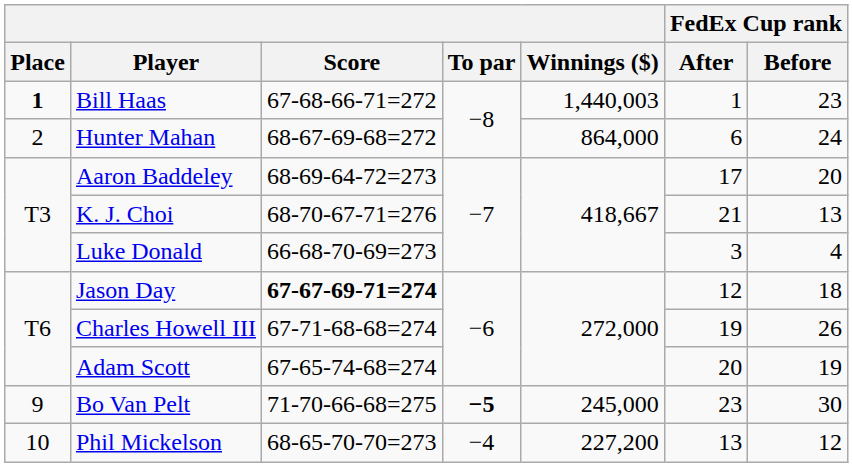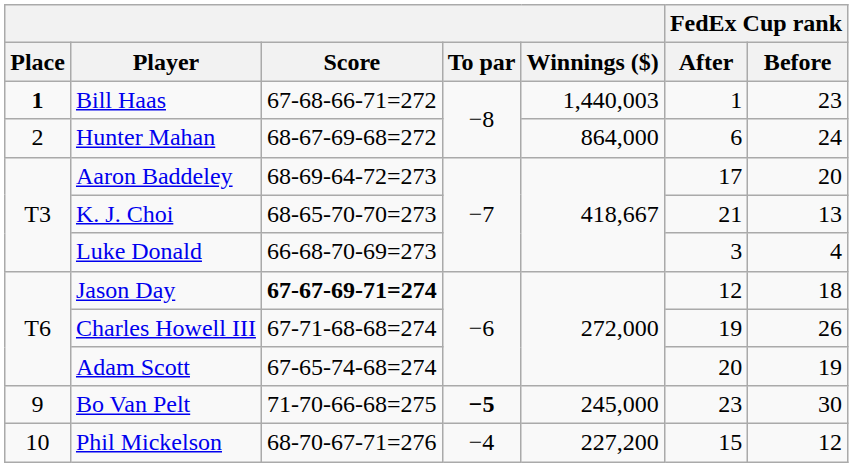 <table class=wikitable>
 <tr>
 <th colspan=5></th>
 <th colspan=2>FedEx Cup rank</th>
 </tr>
 <tr>
 <th>Place</th>
 <th>Player</th>
 <th>Score</th>
 <th>To par</th>
 <th>Winnings ($)</th>
 <th>After</th>
 <th>Before</th>
 </tr>
 <tr>
 <td align=center><strong>1</strong></td>
 <td> <a href='#'>Bill Haas</a></td>
 <td>67-68-66-71=272</td>
 <td align=center rowspan=2>−8</td>
 <td align=right>1,440,003</td>
 <td align=right>1</td>
 <td align=right>23</td>
 </tr>
 <tr>
 <td align=center>2</td>
 <td> <a href='#'>Hunter Mahan</a></td>
 <td>68-67-69-68=272</td>
 <td align=right>864,000</td>
 <td align=right>6</td>
 <td align=right>24</td>
 </tr>
 <tr>
 <td align=center rowspan=3>T3</td>
 <td> <a href='#'>Aaron Baddeley</a></td>
 <td>68-69-64-72=273</td>
 <td align=center rowspan=3>−7</td>
 <td align=right rowspan=3>418,667</td>
 <td align=right>17</td>
 <td align=right>20</td>
 </tr>
 <tr>
 <td> <a href='#'>K. J. Choi</a></td>
-<td>68-70-67-71=276</td>
+<td>68-65-70-70=273</td>
 <td align=right>21</td>
 <td align=right>13</td>
 </tr>
 <tr>
 <td> <a href='#'>Luke Donald</a></td>
 <td>66-68-70-69=273</td>
 <td align=right>3</td>
 <td align=right>4</td>
 </tr>
 <tr>
 <td align=center rowspan=3>T6</td>
 <td> <a href='#'>Jason Day</a></td>
 <td><strong>67-67-69-71=274</strong></td>
 <td align=center rowspan=3>−6</td>
 <td align=right rowspan=3>272,000</td>
 <td align=right>12</td>
 <td align=right>18</td>
 </tr>
 <tr>
 <td> <a href='#'>Charles Howell III</a></td>
 <td>67-71-68-68=274</td>
 <td align=right>19</td>
 <td align=right>26</td>
 </tr>
 <tr>
 <td> <a href='#'>Adam Scott</a></td>
 <td>67-65-74-68=274</td>
 <td align=right>20</td>
 <td align=right>19</td>
 </tr>
 <tr>
 <td align=center>9</td>
 <td> <a href='#'>Bo Van Pelt</a></td>
 <td>71-70-66-68=275</td>
 <td align=center><strong>−5</strong></td>
 <td align=right>245,000</td>
 <td align=right>23</td>
 <td align=right>30</td>
 </tr>
 <tr>
 <td align=center>10</td>
 <td> <a href='#'>Phil Mickelson</a></td>
-<td>68-65-70-70=273</td>
+<td>68-70-67-71=276</td>
 <td align=center>−4</td>
 <td align=right>227,200</td>
-<td align=right>13</td>
+<td align=right>15</td>
 <td align=right>12</td>
 </tr>
 </table>
